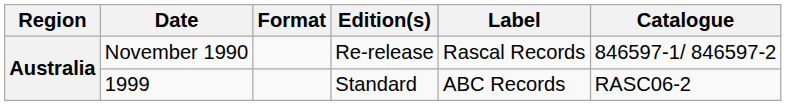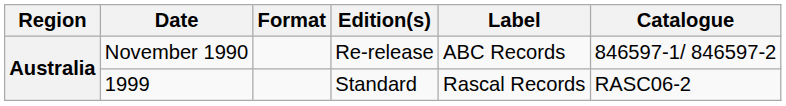 <table class="wikitable plainrowheaders">
 <tr>
 <th scope="col">Region</th>
 <th scope="col">Date</th>
 <th scope="col">Format</th>
 <th scope="col">Edition(s)</th>
 <th scope="col">Label</th>
 <th scope="col">Catalogue</th>
 </tr>
 <tr>
 <th scope="row" rowspan="2">Australia</th>
 <td>November 1990</td>
 <td></td>
 <td>Re-release</td>
-<td>Rascal Records</td>
+<td>ABC Records</td>
 <td>846597-1/ 846597-2</td>
 </tr>
 <tr>
 <td>1999</td>
 <td></td>
 <td>Standard</td>
-<td>ABC Records</td>
+<td>Rascal Records</td>
 <td>RASC06-2</td>
 </tr>
 </table>
